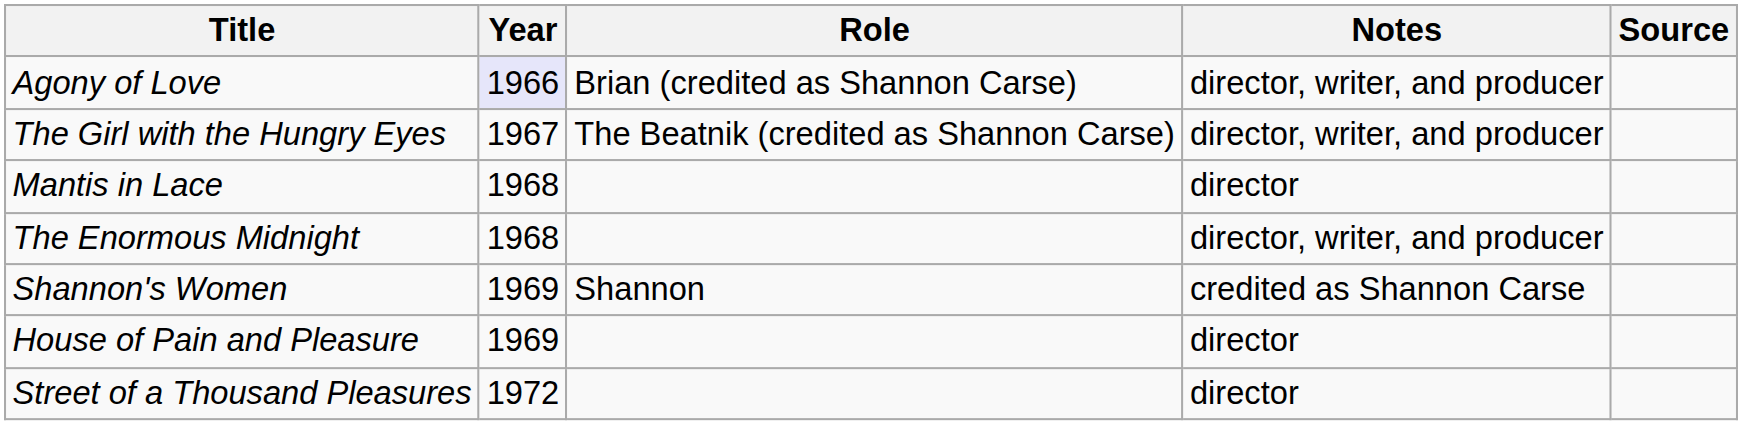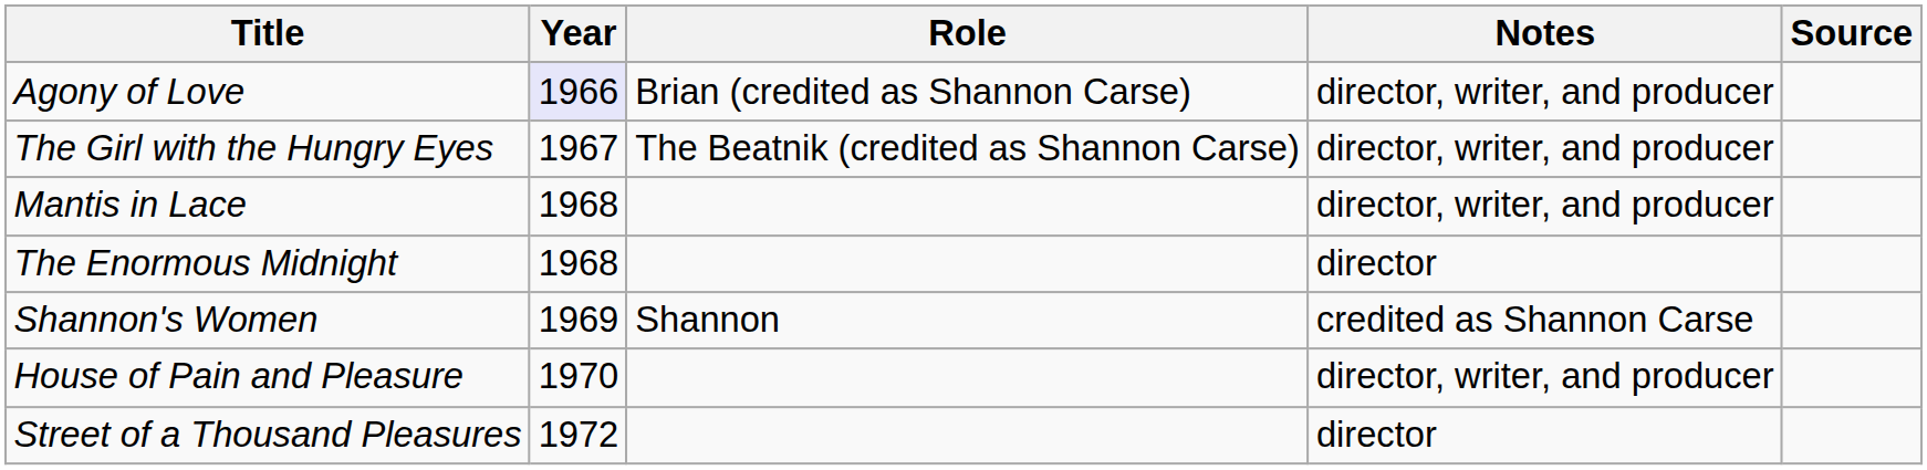 <table class="wikitable">
 <tr>
 <th>Title</th>
 <th>Year</th>
 <th>Role</th>
 <th>Notes</th>
 <th>Source</th>
 </tr>
 <tr>
 <td><em>Agony of Love</em></td>
 <td style="background: lavender;">1966</td>
 <td>Brian (credited as Shannon Carse)</td>
 <td>director, writer, and producer</td>
 <td></td>
 </tr>
 <tr>
 <td><em>The Girl with the Hungry Eyes</em></td>
 <td>1967</td>
 <td>The Beatnik (credited as Shannon Carse)</td>
 <td>director, writer, and producer</td>
 <td></td>
 </tr>
 <tr>
 <td><em>Mantis in Lace</em></td>
 <td>1968</td>
 <td></td>
-<td>director</td>
+<td>director, writer, and producer</td>
 <td></td>
 </tr>
 <tr>
 <td><em>The Enormous Midnight</em></td>
 <td>1968</td>
 <td></td>
-<td>director, writer, and producer</td>
+<td>director</td>
 <td></td>
 </tr>
 <tr>
 <td><em>Shannon's Women</em></td>
 <td>1969</td>
 <td>Shannon</td>
 <td>credited as Shannon Carse</td>
 <td></td>
 </tr>
 <tr>
 <td><em>House of Pain and Pleasure</em></td>
-<td>1969</td>
+<td>1970</td>
 <td></td>
-<td>director</td>
+<td>director, writer, and producer</td>
 <td></td>
 </tr>
 <tr>
 <td><em>Street of a Thousand Pleasures</em></td>
 <td>1972</td>
 <td></td>
 <td>director</td>
 <td></td>
 </tr>
 </table>
